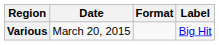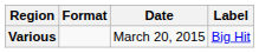 <table class="wikitable plainrowheaders">
 <tr>
 <th>Region</th>
+<th>Format</th>
 <th>Date</th>
-<th>Format</th>
 <th>Label</th>
 </tr>
 <tr>
 <th scope="row">Various</th>
+<td></td>
 <td>March 20, 2015</td>
-<td></td>
 <td><a href='#'>Big Hit</a></td>
 </tr>
 </table>
